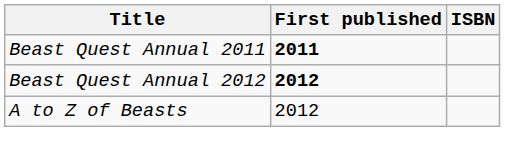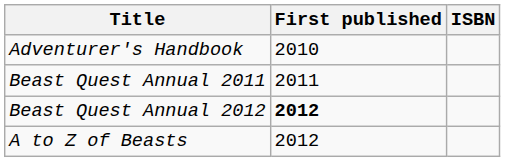 <table class="wikitable sortable nowraplinks">
 <tr>
 <th scope="col">Title</th>
 <th scope="col">First published</th>
 <th scope="col">ISBN</th>
 </tr>
 <tr>
+<td><em>Adventurer's Handbook</em></td>
+<td>2010</td>
+<td></td>
+</tr>
+<tr>
 <td><em>Beast Quest Annual 2011</em></td>
-<td><strong>2011</strong></td>
+<td>2011</td>
 <td></td>
 </tr>
 <tr>
 <td><em>Beast Quest Annual 2012</em></td>
 <td><strong>2012</strong></td>
 <td></td>
 </tr>
 <tr>
 <td><em>A to Z of Beasts</em></td>
 <td>2012</td>
 <td></td>
 </tr>
 </table>
